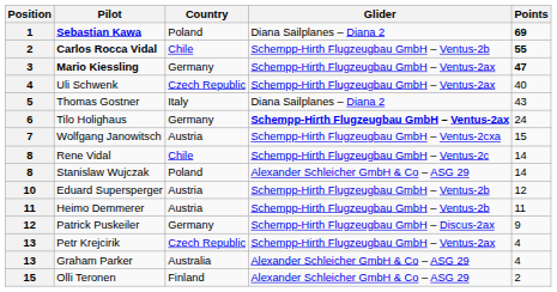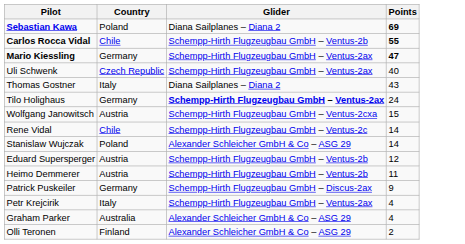 <table class="wikitable" style="font-size: 95%;">
 <tr>
-<th>Position</th>
 <th>Pilot</th>
 <th>Country</th>
 <th>Glider</th>
 <th>Points</th>
 </tr>
 <tr>
-<th>1</th>
 <td> <strong><a href='#'>Sebastian Kawa</a></strong></td>
 <td>Poland</td>
 <td> Diana Sailplanes –  <a href='#'>Diana 2</a></td>
 <td><strong>69</strong></td>
 </tr>
 <tr>
-<th>2</th>
 <td> <strong>Carlos Rocca Vidal</strong></td>
 <td><a href='#'>Chile</a></td>
 <td> <a href='#'>Schempp-Hirth Flugzeugbau GmbH</a> – <a href='#'>Ventus-2b</a></td>
 <td><strong>55</strong></td>
 </tr>
 <tr>
-<th>3</th>
 <td> <strong>Mario Kiessling</strong></td>
 <td>Germany</td>
 <td> <a href='#'>Schempp-Hirth Flugzeugbau GmbH</a> – <a href='#'>Ventus-2ax</a></td>
 <td><strong>47</strong></td>
 </tr>
 <tr>
-<th>4</th>
 <td> Uli Schwenk</td>
 <td><a href='#'>Czech Republic</a></td>
 <td> <a href='#'>Schempp-Hirth Flugzeugbau GmbH</a> – <a href='#'>Ventus-2ax</a></td>
 <td>40</td>
 </tr>
 <tr>
-<th>5</th>
 <td> Thomas Gostner</td>
 <td>Italy</td>
 <td> Diana Sailplanes –  <a href='#'>Diana 2</a></td>
 <td>43</td>
 </tr>
 <tr>
-<th>6</th>
 <td> Tilo Holighaus</td>
 <td>Germany</td>
 <td><strong> <a href='#'>Schempp-Hirth Flugzeugbau GmbH</a> – <a href='#'>Ventus-2ax</a></strong></td>
 <td>24</td>
 </tr>
 <tr>
-<th>7</th>
 <td> Wolfgang Janowitsch</td>
 <td>Austria</td>
 <td> <a href='#'>Schempp-Hirth Flugzeugbau GmbH</a> – <a href='#'>Ventus-2cxa</a></td>
 <td>15</td>
 </tr>
 <tr>
-<th>8</th>
 <td> Rene Vidal</td>
 <td><a href='#'>Chile</a></td>
 <td> <a href='#'>Schempp-Hirth Flugzeugbau GmbH</a> – <a href='#'>Ventus-2c</a></td>
 <td>14</td>
 </tr>
 <tr>
-<th>8</th>
 <td> Stanislaw Wujczak</td>
 <td>Poland</td>
 <td> <a href='#'>Alexander Schleicher GmbH & Co</a> – <a href='#'>ASG 29</a></td>
 <td>14</td>
 </tr>
 <tr>
-<th>10</th>
 <td> Eduard Supersperger</td>
 <td>Austria</td>
 <td> <a href='#'>Schempp-Hirth Flugzeugbau GmbH</a> – <a href='#'>Ventus-2b</a></td>
 <td>12</td>
 </tr>
 <tr>
-<th>11</th>
 <td> Heimo Demmerer</td>
 <td>Austria</td>
 <td> <a href='#'>Schempp-Hirth Flugzeugbau GmbH</a> – <a href='#'>Ventus-2b</a></td>
 <td>11</td>
 </tr>
 <tr>
-<th>12</th>
 <td> Patrick Puskeiler</td>
 <td>Germany</td>
 <td> <a href='#'>Schempp-Hirth Flugzeugbau GmbH</a> – <a href='#'>Discus-2ax</a></td>
 <td>9</td>
 </tr>
 <tr>
-<th>13</th>
 <td> Petr Krejcirik</td>
-<td><a href='#'>Czech Republic</a></td>
+<td>Italy</td>
 <td> <a href='#'>Schempp-Hirth Flugzeugbau GmbH</a> – <a href='#'>Ventus-2ax</a></td>
 <td>4</td>
 </tr>
 <tr>
-<th>13</th>
 <td> Graham Parker</td>
 <td>Australia</td>
 <td> <a href='#'>Alexander Schleicher GmbH & Co</a> – <a href='#'>ASG 29</a></td>
 <td>4</td>
 </tr>
 <tr>
-<th>15</th>
 <td> Olli Teronen</td>
 <td>Finland</td>
 <td> <a href='#'>Alexander Schleicher GmbH & Co</a> – <a href='#'>ASG 29</a></td>
 <td>2</td>
 </tr>
 </table>
